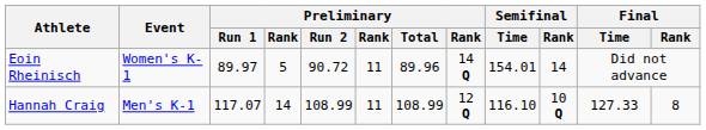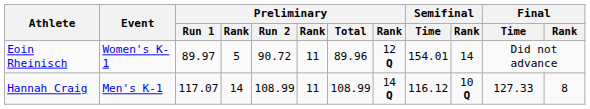 <table class="wikitable" style="font-size:90%;">
 <tr>
 <th rowspan="2">Athlete</th>
 <th rowspan="2">Event</th>
 <th colspan="6">Preliminary</th>
 <th colspan="2">Semifinal</th>
 <th colspan="2">Final</th>
 </tr>
 <tr style="font-size:95%">
 <th>Run 1</th>
 <th>Rank</th>
 <th>Run 2</th>
 <th>Rank</th>
 <th>Total</th>
 <th>Rank</th>
 <th>Time</th>
 <th>Rank</th>
 <th>Time</th>
 <th>Rank</th>
 </tr>
 <tr align=center>
 <td align=left><a href='#'>Eoin Rheinisch</a></td>
 <td align=left><a href='#'>Women's K-1</a></td>
 <td>89.97</td>
 <td>5</td>
 <td>90.72</td>
 <td>11</td>
 <td>89.96</td>
-<td>14 <strong>Q</strong></td>
+<td>12 <strong>Q</strong></td>
 <td>154.01</td>
 <td>14</td>
 <td colspan=2>Did not advance</td>
 </tr>
 <tr align=center>
 <td align=left><a href='#'>Hannah Craig</a></td>
 <td align=left><a href='#'>Men's K-1</a></td>
 <td>117.07</td>
 <td>14</td>
 <td>108.99</td>
 <td>11</td>
 <td>108.99</td>
-<td>12 <strong>Q</strong></td>
-<td>116.10</td>
+<td>14 <strong>Q</strong></td>
+<td>116.12</td>
 <td>10 <strong>Q</strong></td>
 <td>127.33</td>
 <td>8</td>
 </tr>
 </table>
